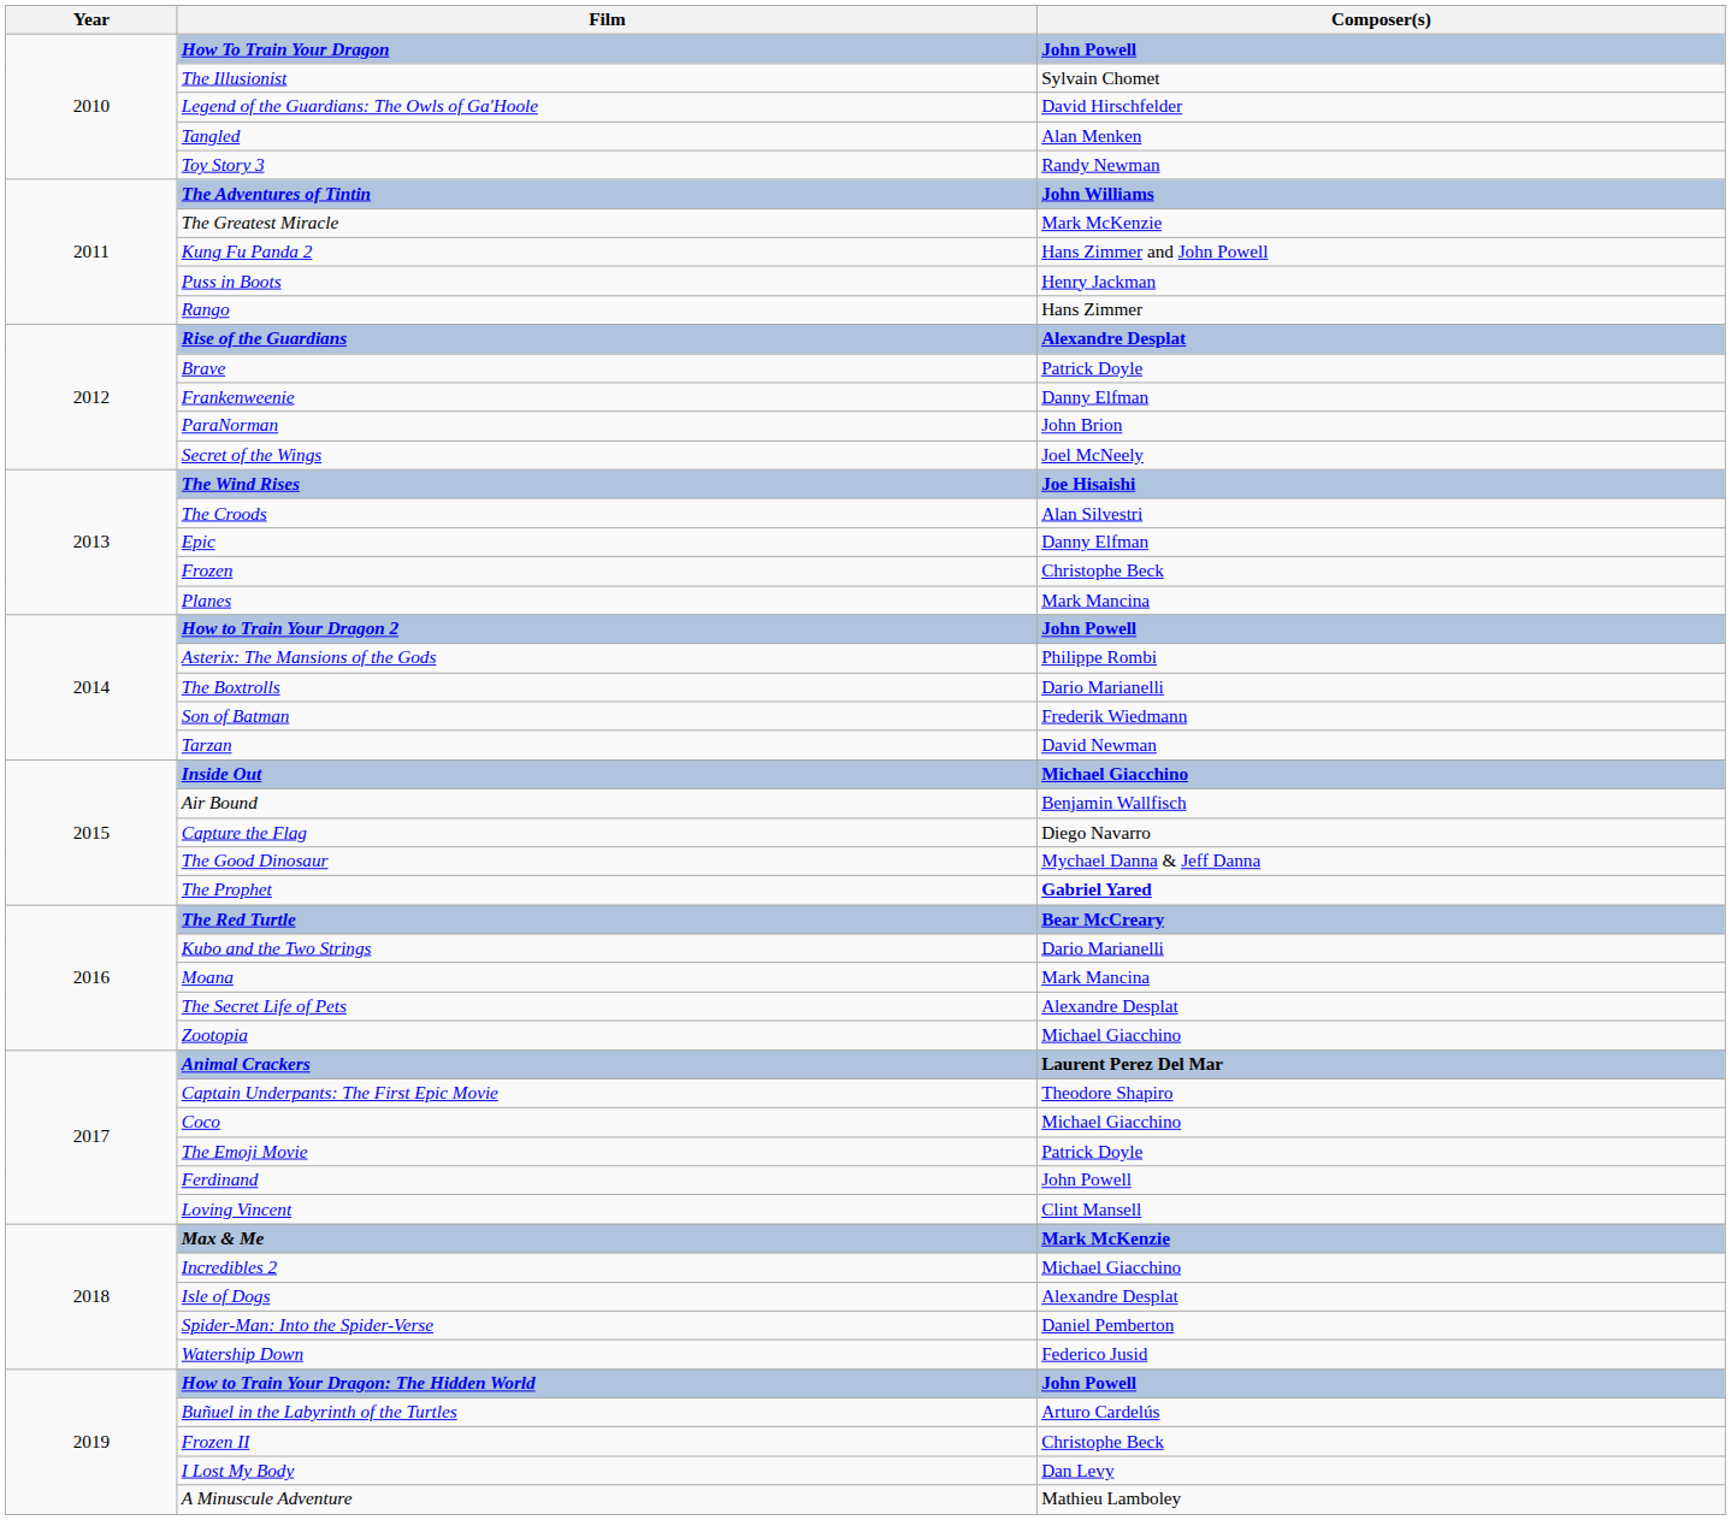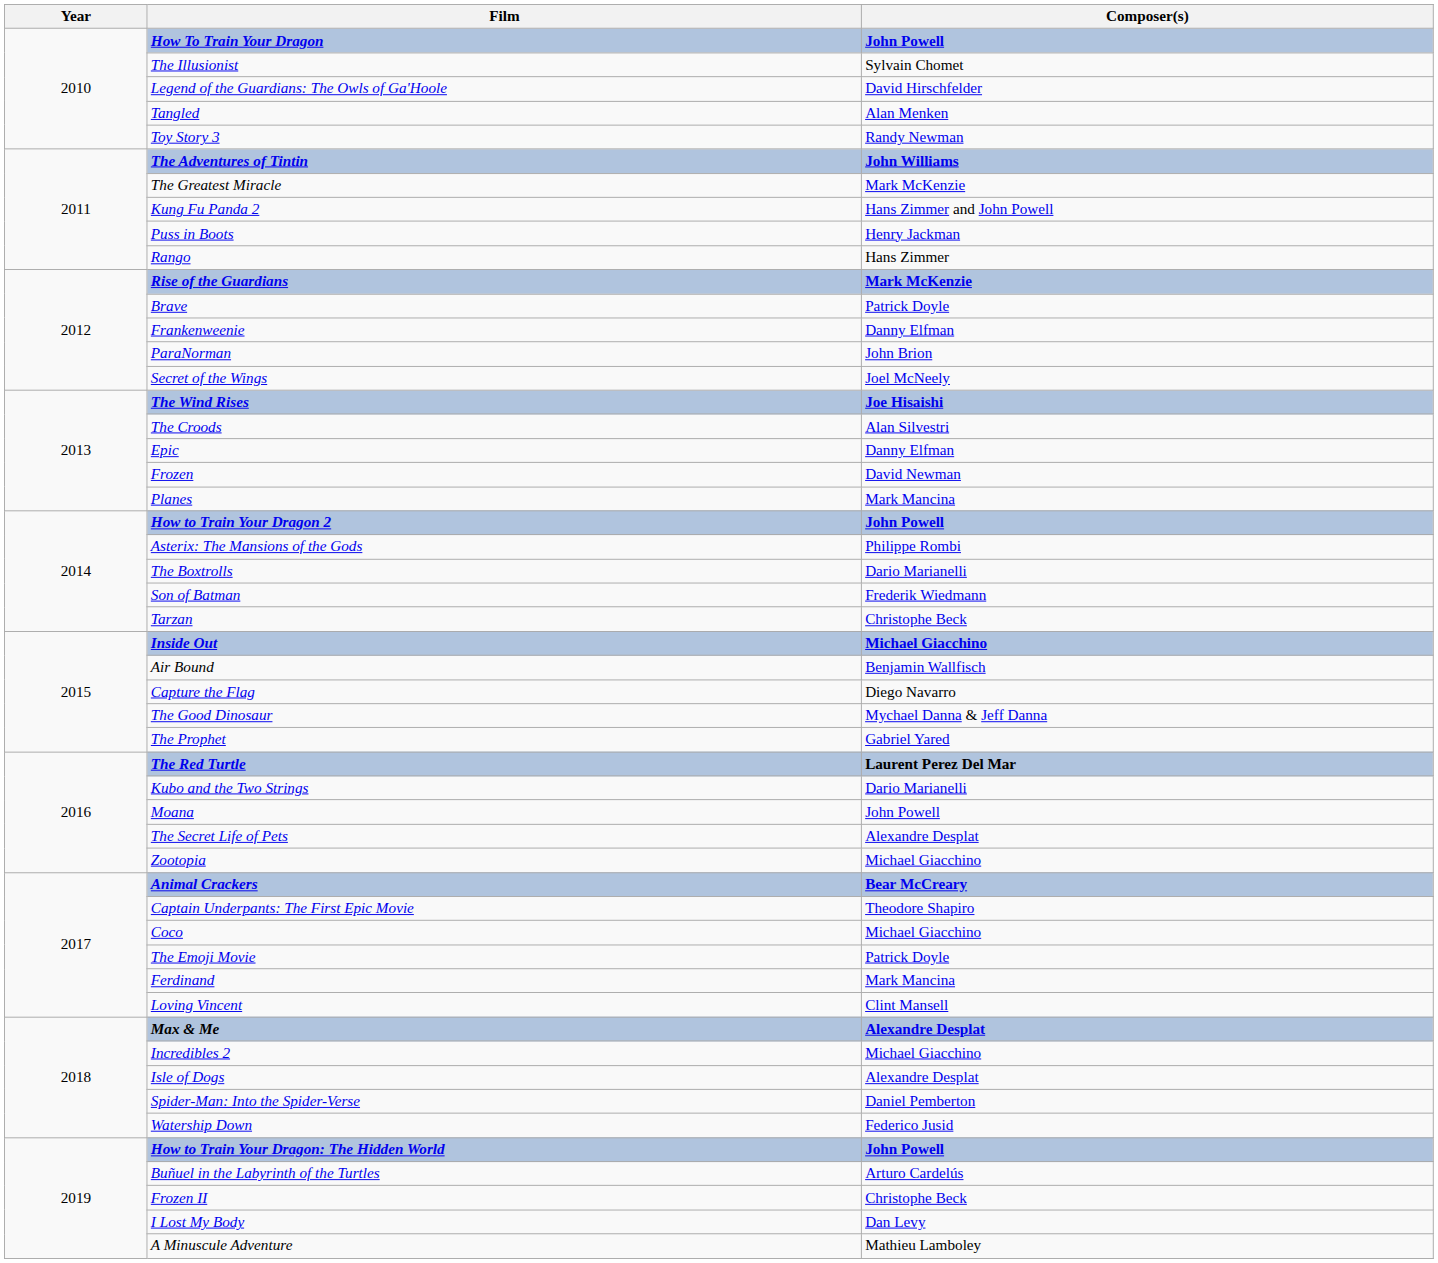 <table class="wikitable" width="95%" cellpadding="5">
 <tr>
 <th width="10%">Year</th>
 <th width="50%">Film</th>
 <th width="40%">Composer(s)</th>
 </tr>
 <tr>
 <td rowspan="5" style="text-align:center;">2010<br></td>
 <td style="background:#B0C4DE;"><strong><em><a href='#'>How To Train Your Dragon</a></em></strong></td>
 <td style="background:#B0C4DE;"><strong><a href='#'>John Powell</a></strong></td>
 </tr>
 <tr>
 <td><em><a href='#'>The Illusionist</a></em></td>
 <td>Sylvain Chomet</td>
 </tr>
 <tr>
 <td><em><a href='#'>Legend of the Guardians: The Owls of Ga'Hoole</a></em></td>
 <td><a href='#'>David Hirschfelder</a></td>
 </tr>
 <tr>
 <td><em><a href='#'>Tangled</a></em></td>
 <td><a href='#'>Alan Menken</a></td>
 </tr>
 <tr>
 <td><em><a href='#'>Toy Story 3</a></em></td>
 <td><a href='#'>Randy Newman</a></td>
 </tr>
 <tr>
 <td rowspan="5" style="text-align:center;">2011<br></td>
 <td style="background:#B0C4DE;"><strong><em><a href='#'>The Adventures of Tintin</a></em></strong></td>
 <td style="background:#B0C4DE;"><strong><a href='#'>John Williams</a></strong></td>
 </tr>
 <tr>
 <td><em>The Greatest Miracle</em></td>
 <td><a href='#'>Mark McKenzie</a></td>
 </tr>
 <tr>
 <td><em><a href='#'>Kung Fu Panda 2</a></em></td>
 <td><a href='#'>Hans Zimmer</a> and <a href='#'>John Powell</a></td>
 </tr>
 <tr>
 <td><em><a href='#'>Puss in Boots</a></em></td>
 <td><a href='#'>Henry Jackman</a></td>
 </tr>
 <tr>
 <td><em><a href='#'>Rango</a></em></td>
 <td>Hans Zimmer</td>
 </tr>
 <tr>
 <td rowspan="5" style="text-align:center;">2012<br></td>
 <td style="background:#B0C4DE;"><strong><em><a href='#'>Rise of the Guardians</a></em></strong></td>
-<td style="background:#B0C4DE;"><strong><a href='#'>Alexandre Desplat</a></strong></td>
+<td style="background:#B0C4DE;"><strong><a href='#'>Mark McKenzie</a></strong></td>
 </tr>
 <tr>
 <td><em><a href='#'>Brave</a></em></td>
 <td><a href='#'>Patrick Doyle</a></td>
 </tr>
 <tr>
 <td><em><a href='#'>Frankenweenie</a></em></td>
 <td><a href='#'>Danny Elfman</a></td>
 </tr>
 <tr>
 <td><em><a href='#'>ParaNorman</a></em></td>
 <td><a href='#'>John Brion</a></td>
 </tr>
 <tr>
 <td><em><a href='#'>Secret of the Wings</a></em></td>
 <td><a href='#'>Joel McNeely</a></td>
 </tr>
 <tr>
 <td rowspan="5" style="text-align:center;">2013<br></td>
 <td style="background:#B0C4DE;"><strong><em><a href='#'>The Wind Rises</a></em></strong></td>
 <td style="background:#B0C4DE;"><strong><a href='#'>Joe Hisaishi</a></strong></td>
 </tr>
 <tr>
 <td><em><a href='#'>The Croods</a></em></td>
 <td><a href='#'>Alan Silvestri</a></td>
 </tr>
 <tr>
 <td><em><a href='#'>Epic</a></em></td>
 <td><a href='#'>Danny Elfman</a></td>
 </tr>
 <tr>
 <td><em><a href='#'>Frozen</a></em></td>
-<td><a href='#'>Christophe Beck</a></td>
+<td><a href='#'>David Newman</a></td>
 </tr>
 <tr>
 <td><em><a href='#'>Planes</a></em></td>
 <td><a href='#'>Mark Mancina</a></td>
 </tr>
 <tr>
 <td rowspan="5" style="text-align:center;">2014<br></td>
 <td style="background:#B0C4DE;"><strong><em><a href='#'>How to Train Your Dragon 2</a></em></strong></td>
 <td style="background:#B0C4DE;"><strong><a href='#'>John Powell</a></strong></td>
 </tr>
 <tr>
 <td><em><a href='#'>Asterix: The Mansions of the Gods</a></em></td>
 <td><a href='#'>Philippe Rombi</a></td>
 </tr>
 <tr>
 <td><em><a href='#'>The Boxtrolls</a></em></td>
 <td><a href='#'>Dario Marianelli</a></td>
 </tr>
 <tr>
 <td><em><a href='#'>Son of Batman</a></em></td>
 <td><a href='#'>Frederik Wiedmann</a></td>
 </tr>
 <tr>
 <td><em><a href='#'>Tarzan</a></em></td>
-<td><a href='#'>David Newman</a></td>
+<td><a href='#'>Christophe Beck</a></td>
 </tr>
 <tr>
 <td rowspan="5" style="text-align:center;">2015<br></td>
 <td style="background:#B0C4DE;"><strong><em><a href='#'>Inside Out</a></em></strong></td>
 <td style="background:#B0C4DE;"><strong><a href='#'>Michael Giacchino</a></strong></td>
 </tr>
 <tr>
 <td><em>Air Bound</em></td>
 <td><a href='#'>Benjamin Wallfisch</a></td>
 </tr>
 <tr>
 <td><em><a href='#'>Capture the Flag</a></em></td>
 <td>Diego Navarro</td>
 </tr>
 <tr>
 <td><em><a href='#'>The Good Dinosaur</a></em></td>
 <td><a href='#'>Mychael Danna</a> & <a href='#'>Jeff Danna</a></td>
 </tr>
 <tr>
 <td><em><a href='#'>The Prophet</a></em></td>
-<td><strong><a href='#'>Gabriel Yared</a></strong></td>
+<td><a href='#'>Gabriel Yared</a></td>
 </tr>
 <tr>
 <td rowspan="5" style="text-align:center;">2016<br></td>
 <td style="background:#B0C4DE;"><strong><em><a href='#'>The Red Turtle</a></em></strong></td>
-<td style="background:#B0C4DE;"><strong><a href='#'>Bear McCreary</a></strong></td>
+<td style="background:#B0C4DE;"><strong>Laurent Perez Del Mar</strong></td>
 </tr>
 <tr>
 <td><em><a href='#'>Kubo and the Two Strings</a></em></td>
 <td><a href='#'>Dario Marianelli</a></td>
 </tr>
 <tr>
 <td><em><a href='#'>Moana</a></em></td>
-<td><a href='#'>Mark Mancina</a></td>
+<td><a href='#'>John Powell</a></td>
 </tr>
 <tr>
 <td><em><a href='#'>The Secret Life of Pets</a></em></td>
 <td><a href='#'>Alexandre Desplat</a></td>
 </tr>
 <tr>
 <td><em><a href='#'>Zootopia</a></em></td>
 <td><a href='#'>Michael Giacchino</a></td>
 </tr>
 <tr>
 <td rowspan="6" style="text-align:center;">2017<br></td>
 <td style="background:#B0C4DE;"><strong><em><a href='#'>Animal Crackers</a></em></strong></td>
-<td style="background:#B0C4DE;"><strong>Laurent Perez Del Mar</strong></td>
+<td style="background:#B0C4DE;"><strong><a href='#'>Bear McCreary</a></strong></td>
 </tr>
 <tr>
 <td><em><a href='#'>Captain Underpants: The First Epic Movie</a></em></td>
 <td><a href='#'>Theodore Shapiro</a></td>
 </tr>
 <tr>
 <td><em><a href='#'>Coco</a></em></td>
 <td><a href='#'>Michael Giacchino</a></td>
 </tr>
 <tr>
 <td><em><a href='#'>The Emoji Movie</a></em></td>
 <td><a href='#'>Patrick Doyle</a></td>
 </tr>
 <tr>
 <td><em><a href='#'>Ferdinand</a></em></td>
-<td><a href='#'>John Powell</a></td>
+<td><a href='#'>Mark Mancina</a></td>
 </tr>
 <tr>
 <td><em><a href='#'>Loving Vincent</a></em></td>
 <td><a href='#'>Clint Mansell</a></td>
 </tr>
 <tr>
 <td rowspan="5" style="text-align:center;">2018<br></td>
 <td style="background:#B0C4DE;"><strong><em>Max & Me</em></strong></td>
-<td style="background:#B0C4DE;"><strong><a href='#'>Mark McKenzie</a></strong></td>
+<td style="background:#B0C4DE;"><strong><a href='#'>Alexandre Desplat</a></strong></td>
 </tr>
 <tr>
 <td><em><a href='#'>Incredibles 2</a></em></td>
 <td><a href='#'>Michael Giacchino</a></td>
 </tr>
 <tr>
 <td><em><a href='#'>Isle of Dogs</a></em></td>
 <td><a href='#'>Alexandre Desplat</a></td>
 </tr>
 <tr>
 <td><em><a href='#'>Spider-Man: Into the Spider-Verse</a></em></td>
 <td><a href='#'>Daniel Pemberton</a></td>
 </tr>
 <tr>
 <td><em><a href='#'>Watership Down</a></em></td>
 <td><a href='#'>Federico Jusid</a></td>
 </tr>
 <tr>
 <td rowspan="5" style="text-align:center;">2019<br></td>
 <td style="background:#B0C4DE;"><strong><em><a href='#'>How to Train Your Dragon: The Hidden World</a></em></strong></td>
 <td style="background:#B0C4DE;"><strong><a href='#'>John Powell</a></strong></td>
 </tr>
 <tr>
 <td><em><a href='#'>Buñuel in the Labyrinth of the Turtles</a></em></td>
 <td><a href='#'>Arturo Cardelús</a></td>
 </tr>
 <tr>
 <td><em><a href='#'>Frozen II</a></em></td>
 <td><a href='#'>Christophe Beck</a></td>
 </tr>
 <tr>
 <td><em><a href='#'>I Lost My Body</a></em></td>
 <td><a href='#'>Dan Levy</a></td>
 </tr>
 <tr>
 <td><em>A Minuscule Adventure</em></td>
 <td>Mathieu Lamboley</td>
 </tr>
 </table>
